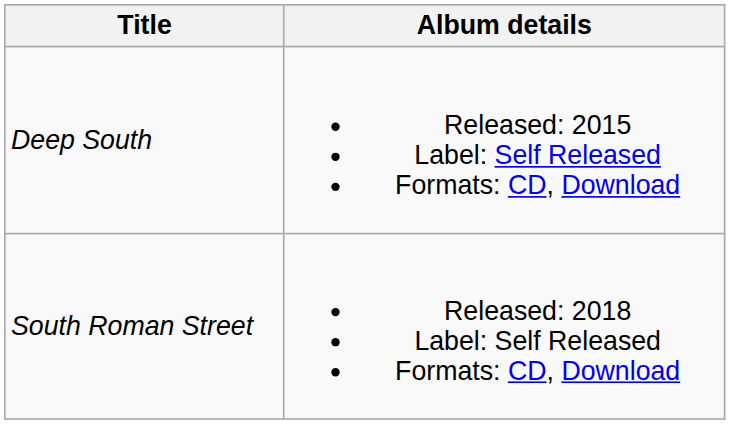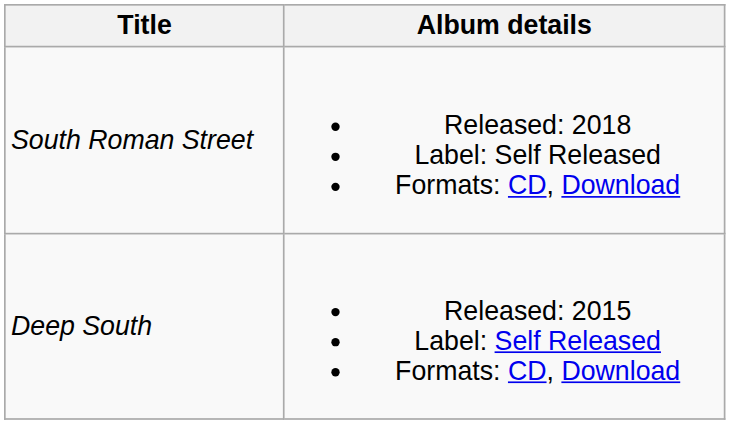 <table class="wikitable plainrowheaders" style="text-align:center;">
 <tr>
 <th scope="col" style="width:10em;">Title</th>
 <th scope="col" style="width:16em;">Album details</th>
 </tr>
 <tr>
+<td align="left"><em>South Roman Street</em></td>
+<td><br><ul><li>Released: 2018</li><li>Label: Self Released</li><li>Formats: <a href='#'>CD</a>, <a href='#'>Download</a></li></ul></td>
+</tr>
+<tr>
 <td align="left"><em>Deep South</em></td>
 <td><br><ul><li>Released: 2015</li><li>Label: <a href='#'>Self Released</a></li><li>Formats: <a href='#'>CD</a>, <a href='#'>Download</a></li></ul></td>
 </tr>
-<tr>
-<td align="left"><em>South Roman Street</em></td>
-<td><br><ul><li>Released: 2018</li><li>Label: Self Released</li><li>Formats: <a href='#'>CD</a>, <a href='#'>Download</a></li></ul></td>
-</tr>
 </table>
